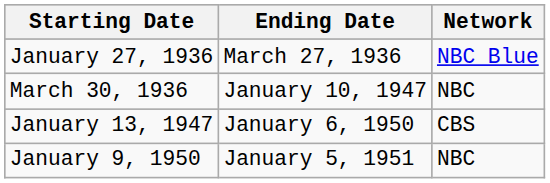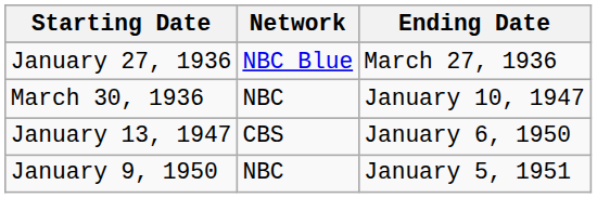 <table class="wikitable">
 <tr>
 <th>Starting Date</th>
+<th>Network</th>
 <th>Ending Date</th>
-<th>Network</th>
 </tr>
 <tr>
 <td>January 27, 1936</td>
+<td><a href='#'>NBC Blue</a></td>
 <td>March 27, 1936</td>
-<td><a href='#'>NBC Blue</a></td>
 </tr>
 <tr>
 <td>March 30, 1936</td>
+<td>NBC</td>
 <td>January 10, 1947</td>
-<td>NBC</td>
 </tr>
 <tr>
 <td>January 13, 1947</td>
+<td>CBS</td>
 <td>January 6, 1950</td>
-<td>CBS</td>
 </tr>
 <tr>
 <td>January 9, 1950</td>
+<td>NBC</td>
 <td>January 5, 1951</td>
-<td>NBC</td>
 </tr>
 </table>
